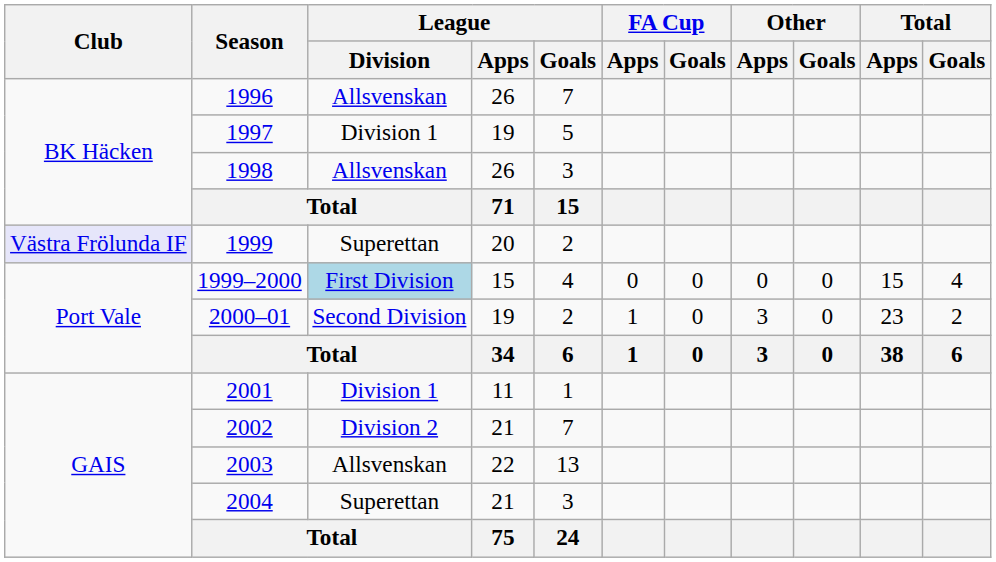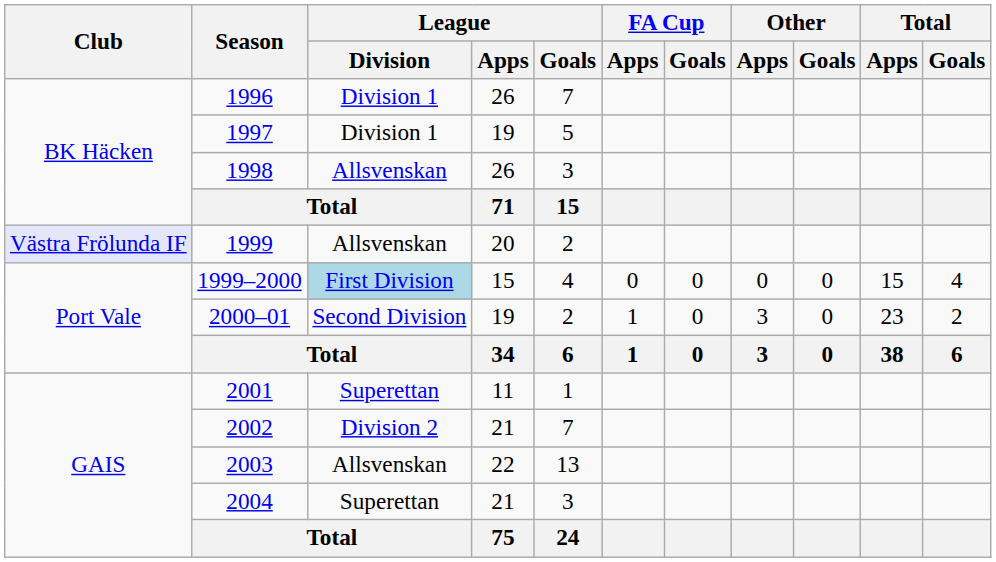 <table class="wikitable" style="text-align:center">
 <tr>
 <th rowspan="2">Club</th>
 <th rowspan="2">Season</th>
 <th colspan="3">League</th>
 <th colspan="2"><a href='#'>FA Cup</a></th>
 <th colspan="2">Other</th>
 <th colspan="2">Total</th>
 </tr>
 <tr>
 <th>Division</th>
 <th>Apps</th>
 <th>Goals</th>
 <th>Apps</th>
 <th>Goals</th>
 <th>Apps</th>
 <th>Goals</th>
 <th>Apps</th>
 <th>Goals</th>
 </tr>
 <tr>
 <td rowspan="4"><a href='#'>BK Häcken</a></td>
 <td><a href='#'>1996</a></td>
-<td><a href='#'>Allsvenskan</a></td>
+<td><a href='#'>Division 1</a></td>
 <td>26</td>
 <td>7</td>
 <td></td>
 <td></td>
 <td></td>
 <td></td>
 <td></td>
 <td></td>
 </tr>
 <tr>
 <td><a href='#'>1997</a></td>
 <td>Division 1</td>
 <td>19</td>
 <td>5</td>
 <td></td>
 <td></td>
 <td></td>
 <td></td>
 <td></td>
 <td></td>
 </tr>
 <tr>
 <td><a href='#'>1998</a></td>
 <td><a href='#'>Allsvenskan</a></td>
 <td>26</td>
 <td>3</td>
 <td></td>
 <td></td>
 <td></td>
 <td></td>
 <td></td>
 <td></td>
 </tr>
 <tr>
 <th colspan="2">Total</th>
 <th>71</th>
 <th>15</th>
 <th></th>
 <th></th>
 <th></th>
 <th></th>
 <th></th>
 <th></th>
 </tr>
 <tr>
 <td style="background: lavender;"><a href='#'>Västra Frölunda IF</a></td>
 <td><a href='#'>1999</a></td>
-<td>Superettan</td>
+<td>Allsvenskan</td>
 <td>20</td>
 <td>2</td>
 <td></td>
 <td></td>
 <td></td>
 <td></td>
 <td></td>
 <td></td>
 </tr>
 <tr>
 <td rowspan="3"><a href='#'>Port Vale</a></td>
 <td><a href='#'>1999–2000</a></td>
 <td style="background: lightblue;"><a href='#'>First Division</a></td>
 <td>15</td>
 <td>4</td>
 <td>0</td>
 <td>0</td>
 <td>0</td>
 <td>0</td>
 <td>15</td>
 <td>4</td>
 </tr>
 <tr>
 <td><a href='#'>2000–01</a></td>
 <td><a href='#'>Second Division</a></td>
 <td>19</td>
 <td>2</td>
 <td>1</td>
 <td>0</td>
 <td>3</td>
 <td>0</td>
 <td>23</td>
 <td>2</td>
 </tr>
 <tr>
 <th colspan="2">Total</th>
 <th>34</th>
 <th>6</th>
 <th>1</th>
 <th>0</th>
 <th>3</th>
 <th>0</th>
 <th>38</th>
 <th>6</th>
 </tr>
 <tr>
 <td rowspan="5"><a href='#'>GAIS</a></td>
 <td><a href='#'>2001</a></td>
-<td><a href='#'>Division 1</a></td>
+<td><a href='#'>Superettan</a></td>
 <td>11</td>
 <td>1</td>
 <td></td>
 <td></td>
 <td></td>
 <td></td>
 <td></td>
 <td></td>
 </tr>
 <tr>
 <td><a href='#'>2002</a></td>
 <td><a href='#'>Division 2</a></td>
 <td>21</td>
 <td>7</td>
 <td></td>
 <td></td>
 <td></td>
 <td></td>
 <td></td>
 <td></td>
 </tr>
 <tr>
 <td><a href='#'>2003</a></td>
 <td>Allsvenskan</td>
 <td>22</td>
 <td>13</td>
 <td></td>
 <td></td>
 <td></td>
 <td></td>
 <td></td>
 <td></td>
 </tr>
 <tr>
 <td><a href='#'>2004</a></td>
 <td>Superettan</td>
 <td>21</td>
 <td>3</td>
 <td></td>
 <td></td>
 <td></td>
 <td></td>
 <td></td>
 <td></td>
 </tr>
 <tr>
 <th colspan="2">Total</th>
 <th>75</th>
 <th>24</th>
 <th></th>
 <th></th>
 <th></th>
 <th></th>
 <th></th>
 <th></th>
 </tr>
 </table>
